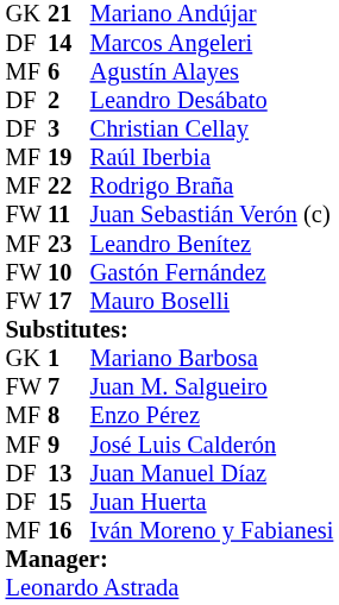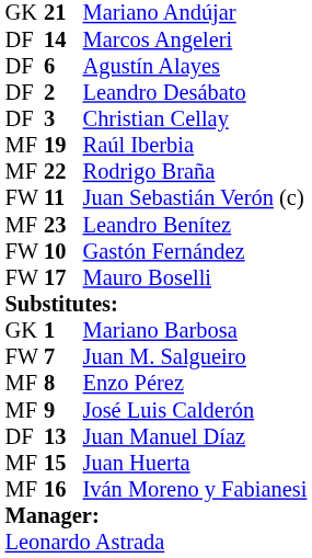 <table cellspacing="0" cellpadding="0" style="font-size:90%; margin:0.2em auto;">
 <tr>
 <th width="25"></th>
 <th width="25"></th>
 </tr>
 <tr>
 <td>GK</td>
 <td><strong>21</strong></td>
 <td> <a href='#'>Mariano Andújar</a></td>
 </tr>
 <tr>
 <td>DF</td>
 <td><strong>14</strong></td>
 <td> <a href='#'>Marcos Angeleri</a></td>
 </tr>
 <tr>
-<td>MF</td>
+<td>DF</td>
 <td><strong>6</strong></td>
 <td> <a href='#'>Agustín Alayes</a></td>
 <td></td>
 </tr>
 <tr>
 <td>DF</td>
 <td><strong>2</strong></td>
 <td> <a href='#'>Leandro Desábato</a></td>
 </tr>
 <tr>
 <td>DF</td>
 <td><strong>3</strong></td>
 <td> <a href='#'>Christian Cellay</a></td>
 </tr>
 <tr>
 <td>MF</td>
 <td><strong>19</strong></td>
 <td> <a href='#'>Raúl Iberbia</a></td>
 <td></td>
 <td></td>
 </tr>
 <tr>
 <td>MF</td>
 <td><strong>22</strong></td>
 <td> <a href='#'>Rodrigo Braña</a></td>
 <td></td>
 </tr>
 <tr>
 <td>FW</td>
 <td><strong>11</strong></td>
 <td> <a href='#'>Juan Sebastián Verón</a> (c)</td>
 <td></td>
 <td></td>
 </tr>
 <tr>
 <td>MF</td>
 <td><strong>23</strong></td>
 <td> <a href='#'>Leandro Benítez</a></td>
 <td></td>
 </tr>
 <tr>
 <td>FW</td>
 <td><strong>10</strong></td>
 <td> <a href='#'>Gastón Fernández</a></td>
 <td></td>
 <td></td>
 </tr>
 <tr>
 <td>FW</td>
 <td><strong>17</strong></td>
 <td> <a href='#'>Mauro Boselli</a></td>
 <td></td>
 </tr>
 <tr>
 <td colspan=3><strong>Substitutes:</strong></td>
 </tr>
 <tr>
 <td>GK</td>
 <td><strong>1</strong></td>
 <td> <a href='#'>Mariano Barbosa</a></td>
 </tr>
 <tr>
 <td>FW</td>
 <td><strong>7</strong></td>
 <td> <a href='#'>Juan M. Salgueiro</a></td>
 </tr>
 <tr>
 <td>MF</td>
 <td><strong>8</strong></td>
 <td> <a href='#'>Enzo Pérez</a></td>
 <td></td>
 <td></td>
 </tr>
 <tr>
 <td>MF</td>
 <td><strong>9</strong></td>
 <td> <a href='#'>José Luis Calderón</a></td>
 <td></td>
 <td></td>
 </tr>
 <tr>
 <td>DF</td>
 <td><strong>13</strong></td>
 <td> <a href='#'>Juan Manuel Díaz</a></td>
 </tr>
 <tr>
-<td>DF</td>
+<td>MF</td>
 <td><strong>15</strong></td>
 <td> <a href='#'>Juan Huerta</a></td>
 </tr>
 <tr>
 <td>MF</td>
 <td><strong>16</strong></td>
 <td> <a href='#'>Iván Moreno y Fabianesi</a></td>
 <td></td>
 <td></td>
 </tr>
 <tr>
 <td colspan=3><strong>Manager:</strong></td>
 </tr>
 <tr>
 <td colspan=4> <a href='#'>Leonardo Astrada</a></td>
 </tr>
 </table>
